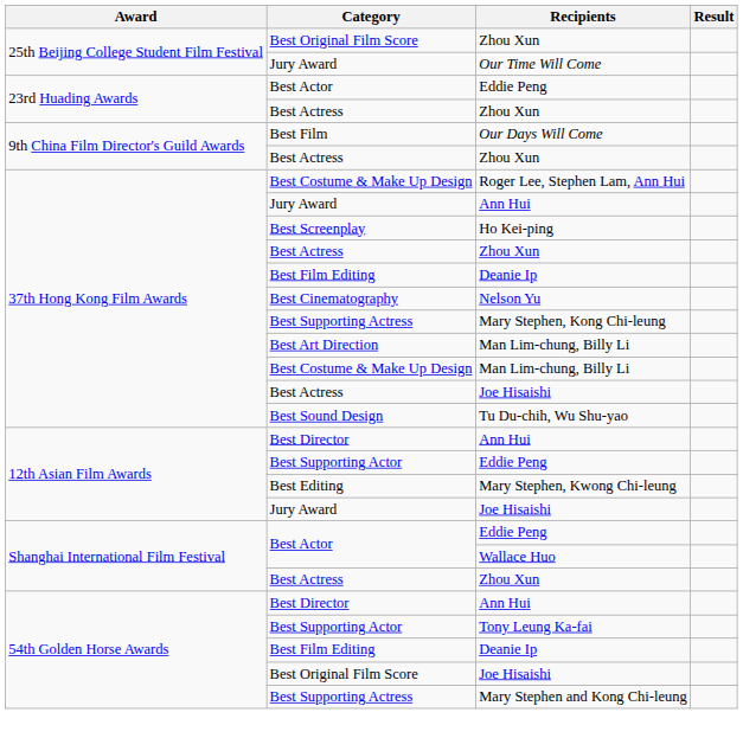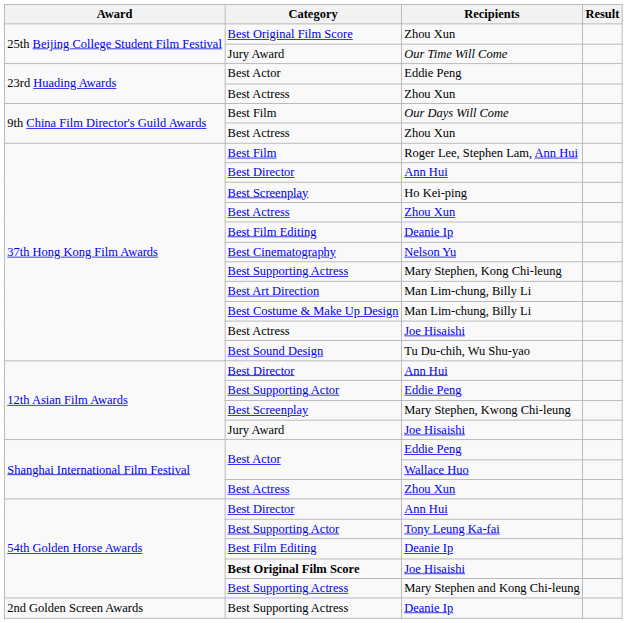 <table class="wikitable">
 <tr>
 <th>Award</th>
 <th>Category</th>
 <th>Recipients</th>
 <th>Result</th>
 </tr>
 <tr>
 <td rowspan=2>25th <a href='#'>Beijing College Student Film Festival</a></td>
 <td><a href='#'>Best Original Film Score</a></td>
 <td>Zhou Xun</td>
 <td></td>
 </tr>
 <tr>
 <td>Jury Award</td>
 <td><em>Our Time Will Come</em></td>
 <td></td>
 </tr>
 <tr>
 <td rowspan=2>23rd <a href='#'>Huading Awards</a></td>
 <td>Best Actor</td>
 <td>Eddie Peng</td>
 <td></td>
 </tr>
 <tr>
 <td>Best Actress</td>
 <td>Zhou Xun</td>
 <td></td>
 </tr>
 <tr>
 <td rowspan=2>9th <a href='#'>China Film Director's Guild Awards</a></td>
 <td>Best Film</td>
 <td><em>Our Days Will Come</em></td>
 <td></td>
 </tr>
 <tr>
 <td>Best Actress</td>
 <td>Zhou Xun</td>
 <td></td>
 </tr>
 <tr>
 <td rowspan=11><a href='#'>37th Hong Kong Film Awards</a></td>
-<td><a href='#'>Best Costume & Make Up Design</a></td>
+<td><a href='#'>Best Film</a></td>
 <td>Roger Lee, Stephen Lam, <a href='#'>Ann Hui</a></td>
 <td></td>
 </tr>
 <tr>
-<td>Jury Award</td>
+<td><a href='#'>Best Director</a></td>
 <td><a href='#'>Ann Hui</a></td>
 <td></td>
 </tr>
 <tr>
 <td><a href='#'>Best Screenplay</a></td>
 <td>Ho Kei-ping</td>
 <td></td>
 </tr>
 <tr>
 <td><a href='#'>Best Actress</a></td>
 <td><a href='#'>Zhou Xun</a></td>
 <td></td>
 </tr>
 <tr>
 <td><a href='#'>Best Film Editing</a></td>
 <td><a href='#'>Deanie Ip</a></td>
 <td></td>
 </tr>
 <tr>
 <td><a href='#'>Best Cinematography</a></td>
 <td><a href='#'>Nelson Yu</a></td>
 <td></td>
 </tr>
 <tr>
 <td><a href='#'>Best Supporting Actress</a></td>
 <td>Mary Stephen, Kong Chi-leung</td>
 <td></td>
 </tr>
 <tr>
 <td><a href='#'>Best Art Direction</a></td>
 <td>Man Lim-chung, Billy Li</td>
 <td></td>
 </tr>
 <tr>
 <td><a href='#'>Best Costume & Make Up Design</a></td>
 <td>Man Lim-chung, Billy Li</td>
 <td></td>
 </tr>
 <tr>
 <td>Best  Actress</td>
 <td><a href='#'>Joe Hisaishi</a></td>
 <td></td>
 </tr>
 <tr>
 <td><a href='#'>Best Sound Design</a></td>
 <td>Tu Du-chih, Wu Shu-yao</td>
 <td></td>
 </tr>
 <tr>
 <td rowspan=4><a href='#'>12th Asian Film Awards</a></td>
 <td><a href='#'>Best Director</a></td>
 <td><a href='#'>Ann Hui</a></td>
 <td></td>
 </tr>
 <tr>
 <td><a href='#'>Best Supporting Actor</a></td>
 <td><a href='#'>Eddie Peng</a></td>
 <td></td>
 </tr>
 <tr>
-<td>Best Editing</td>
+<td><a href='#'>Best Screenplay</a></td>
 <td>Mary Stephen, Kwong Chi-leung</td>
 <td></td>
 </tr>
 <tr>
 <td>Jury Award</td>
 <td><a href='#'>Joe Hisaishi</a></td>
 <td></td>
 </tr>
 <tr>
 <td rowspan=3><a href='#'>Shanghai International Film Festival</a></td>
 <td rowspan=2><a href='#'>Best Actor</a></td>
 <td><a href='#'>Eddie Peng</a></td>
 <td></td>
 </tr>
 <tr>
 <td><a href='#'>Wallace Huo</a></td>
 <td></td>
 </tr>
 <tr>
 <td><a href='#'>Best Actress</a></td>
 <td><a href='#'>Zhou Xun</a></td>
 <td></td>
 </tr>
 <tr>
 <td rowspan=5><a href='#'>54th Golden Horse Awards</a></td>
 <td><a href='#'>Best Director</a></td>
 <td><a href='#'>Ann Hui</a></td>
 <td></td>
 </tr>
 <tr>
 <td><a href='#'>Best Supporting Actor</a></td>
 <td><a href='#'>Tony Leung Ka-fai</a></td>
 <td></td>
 </tr>
 <tr>
 <td><a href='#'>Best Film Editing</a></td>
 <td><a href='#'>Deanie Ip</a></td>
 <td></td>
 </tr>
 <tr>
-<td>Best Original Film Score</td>
+<td><strong>Best Original Film Score</strong></td>
 <td><a href='#'>Joe Hisaishi</a></td>
 <td></td>
 </tr>
 <tr>
 <td><a href='#'>Best Supporting Actress</a></td>
 <td>Mary Stephen and Kong Chi-leung</td>
 <td></td>
 </tr>
+<tr>
+<td>2nd Golden Screen Awards</td>
+<td>Best Supporting Actress</td>
+<td><a href='#'>Deanie Ip</a></td>
+<td></td>
+</tr>
 </table>
